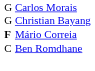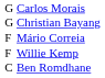 <table border="0" cellpadding="0">
 <tr>
 <td>G</td>
 <td></td>
 <td><a href='#'>Carlos Morais</a></td>
 </tr>
 <tr>
 <td>G</td>
 <td></td>
 <td><a href='#'>Christian Bayang</a></td>
 </tr>
 <tr>
-<td><strong>F</strong></td>
+<td>F</td>
 <td></td>
 <td><a href='#'>Mário Correia</a></td>
+</tr>
+<tr>
+<td>F</td>
+<td></td>
+<td><a href='#'>Willie Kemp</a></td>
 </tr>
 <tr>
 <td>C</td>
 <td></td>
 <td><a href='#'>Ben Romdhane</a></td>
 </tr>
 </table>
